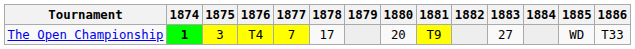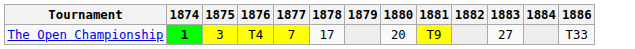 <table class="wikitable" style="font-size:95%;text-align:center;">
 <tr>
 <th>Tournament</th>
 <th>1874</th>
 <th>1875</th>
 <th>1876</th>
 <th>1877</th>
 <th>1878</th>
 <th>1879</th>
 <th>1880</th>
 <th>1881</th>
 <th>1882</th>
 <th>1883</th>
 <th>1884</th>
-<th>1885</th>
 <th>1886</th>
 </tr>
 <tr>
 <td align=left><a href='#'>The Open Championship</a></td>
 <td style="background:lime;"><strong>1</strong></td>
 <td style="background:yellow;">3</td>
 <td style="background:yellow;">T4</td>
 <td style="background:yellow;">7</td>
 <td>17</td>
 <td style="background:#eeeeee;"></td>
 <td>20</td>
 <td style="background:yellow;">T9</td>
 <td style="background:#eeeeee;"></td>
 <td>27</td>
 <td style="background:#eeeeee;"></td>
-<td>WD</td>
 <td>T33</td>
 </tr>
 </table>
